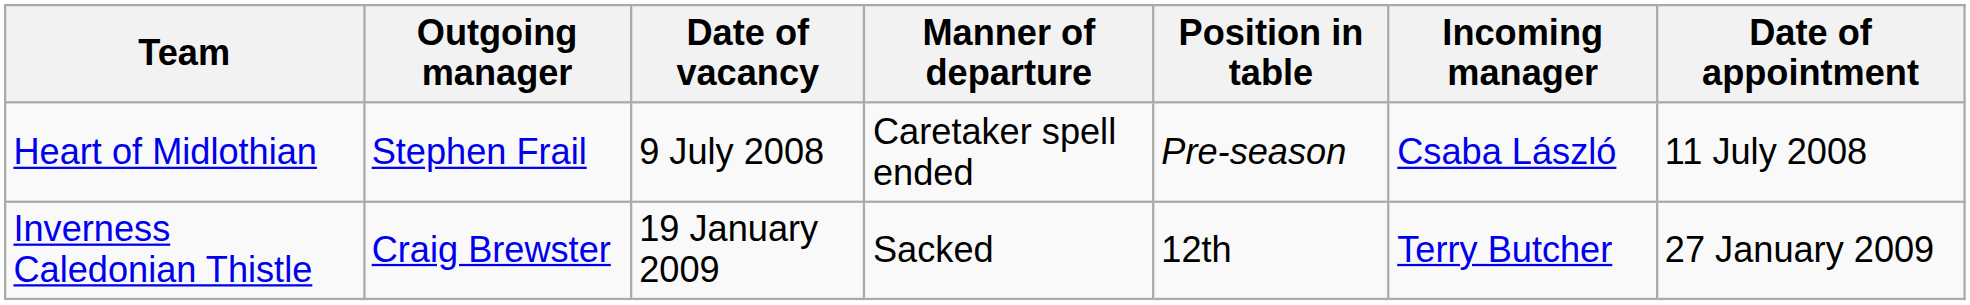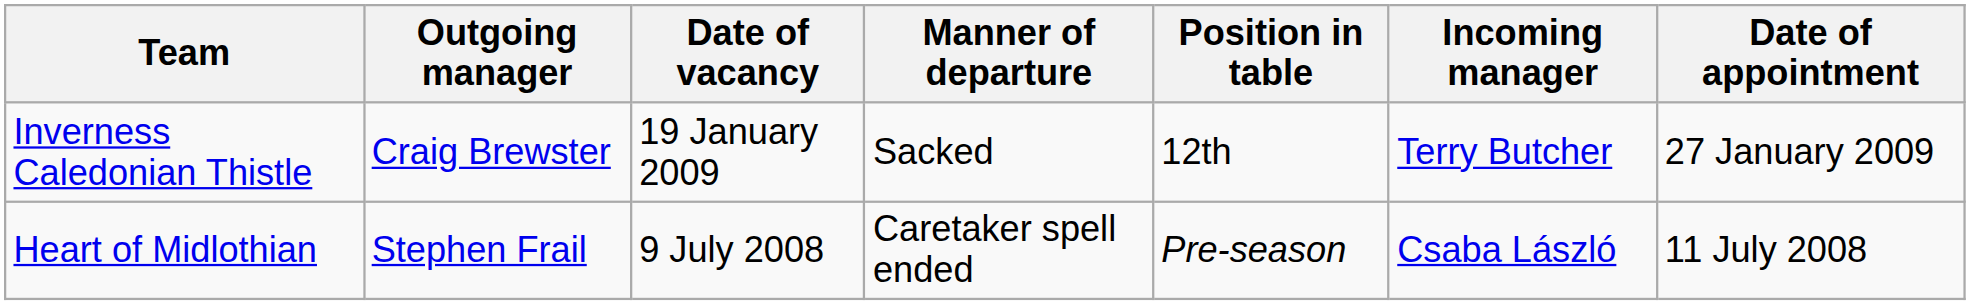 <table class="wikitable sortable">
 <tr>
 <th>Team</th>
 <th>Outgoing manager</th>
 <th>Date of vacancy</th>
 <th>Manner of departure</th>
 <th>Position in table</th>
 <th>Incoming manager</th>
 <th>Date of appointment</th>
 </tr>
 <tr>
+<td><a href='#'>Inverness Caledonian Thistle</a></td>
+<td> <a href='#'>Craig Brewster</a></td>
+<td>19 January 2009</td>
+<td>Sacked</td>
+<td>12th</td>
+<td> <a href='#'>Terry Butcher</a></td>
+<td>27 January 2009</td>
+</tr>
+<tr>
 <td><a href='#'>Heart of Midlothian</a></td>
 <td> <a href='#'>Stephen Frail</a></td>
 <td>9 July 2008</td>
 <td>Caretaker spell ended</td>
 <td><em>Pre-season</em></td>
 <td> <a href='#'>Csaba László</a></td>
 <td>11 July 2008</td>
 </tr>
-<tr>
-<td><a href='#'>Inverness Caledonian Thistle</a></td>
-<td> <a href='#'>Craig Brewster</a></td>
-<td>19 January 2009</td>
-<td>Sacked</td>
-<td>12th</td>
-<td> <a href='#'>Terry Butcher</a></td>
-<td>27 January 2009</td>
-</tr>
 </table>
